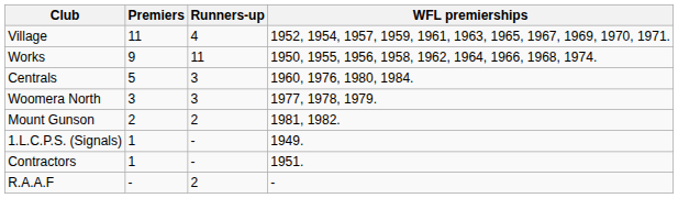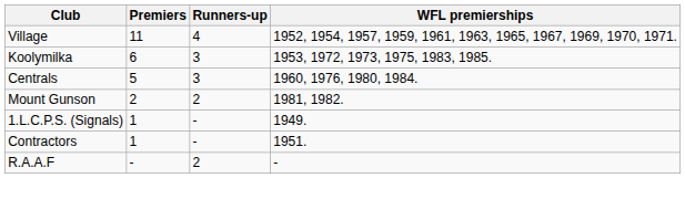 <table class="wikitable sortable">
 <tr>
 <th>Club</th>
 <th>Premiers</th>
 <th>Runners-up</th>
 <th>WFL premierships</th>
 </tr>
 <tr>
 <td>Village</td>
 <td>11</td>
 <td>4</td>
 <td>1952, 1954, 1957, 1959, 1961, 1963, 1965, 1967, 1969, 1970, 1971.</td>
 </tr>
 <tr>
-<td>Works</td>
-<td>9</td>
-<td>11</td>
-<td>1950, 1955, 1956, 1958, 1962, 1964, 1966, 1968, 1974.</td>
+<td>Koolymilka</td>
+<td>6</td>
+<td>3</td>
+<td>1953, 1972, 1973, 1975, 1983, 1985.</td>
 </tr>
 <tr>
 <td>Centrals</td>
 <td>5</td>
 <td>3</td>
 <td>1960, 1976, 1980, 1984.</td>
-</tr>
-<tr>
-<td>Woomera North</td>
-<td>3</td>
-<td>3</td>
-<td>1977, 1978, 1979.</td>
 </tr>
 <tr>
 <td>Mount Gunson</td>
 <td>2</td>
 <td>2</td>
 <td>1981, 1982.</td>
 </tr>
 <tr>
 <td>1.L.C.P.S. (Signals)</td>
 <td>1</td>
 <td>-</td>
 <td>1949.</td>
 </tr>
 <tr>
 <td>Contractors</td>
 <td>1</td>
 <td>-</td>
 <td>1951.</td>
 </tr>
 <tr>
 <td>R.A.A.F</td>
 <td>-</td>
 <td>2</td>
 <td>-</td>
 </tr>
 </table>
